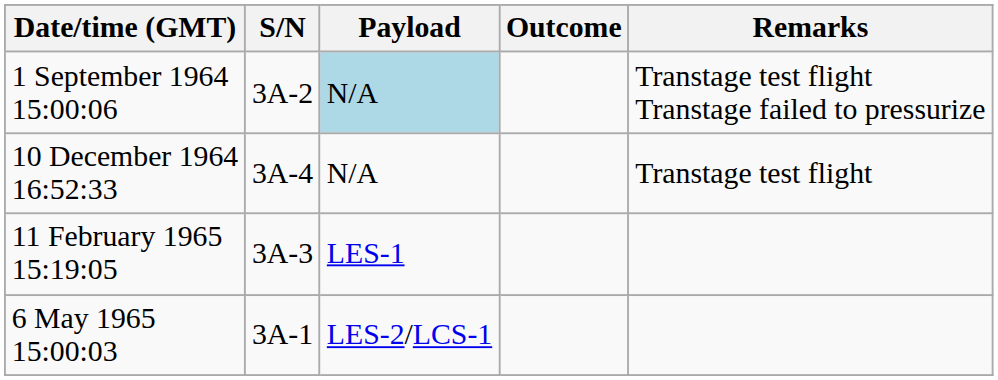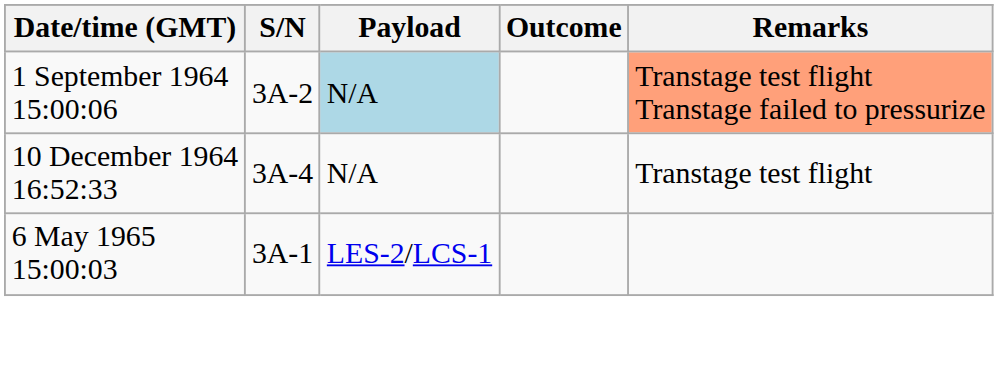 <table class="wikitable" border="1">
 <tr>
 <th>Date/time (GMT)</th>
 <th>S/N</th>
 <th>Payload</th>
 <th>Outcome</th>
 <th>Remarks</th>
 </tr>
 <tr>
 <td>1 September 1964<br>15:00:06</td>
 <td>3A-2</td>
 <td style="background: lightblue;">N/A</td>
 <td></td>
-<td>Transtage test flight<br>Transtage failed to pressurize</td>
+<td style="background: lightsalmon;">Transtage test flight<br>Transtage failed to pressurize</td>
 </tr>
 <tr>
 <td>10 December 1964<br>16:52:33</td>
 <td>3A-4</td>
 <td>N/A</td>
 <td></td>
 <td>Transtage test flight</td>
 </tr>
 <tr>
-<td>11 February 1965<br>15:19:05</td>
-<td>3A-3</td>
-<td><a href='#'>LES-1</a></td>
-<td></td>
-<td></td>
-</tr>
-<tr>
 <td>6 May 1965<br>15:00:03</td>
 <td>3A-1</td>
 <td><a href='#'>LES-2</a>/<a href='#'>LCS-1</a></td>
 <td></td>
 <td></td>
 </tr>
 </table>
